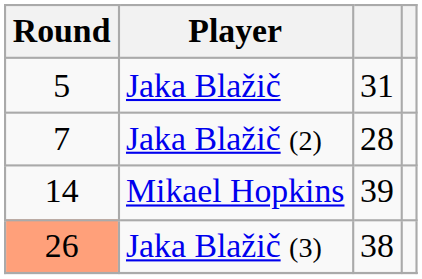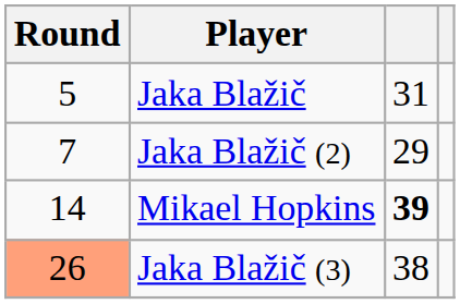 <table class="wikitable sortable" style="text-align: center;">
 <tr>
 <th align="center">Round</th>
 <th align="center">Player</th>
 <th align="center"></th>
 <th></th>
 </tr>
 <tr>
 <td>5</td>
 <td align="left"> <a href='#'>Jaka Blažič</a></td>
 <td>31</td>
 <td></td>
 </tr>
 <tr>
 <td>7</td>
 <td align="left"> <a href='#'>Jaka Blažič</a> <small>(2)</small></td>
-<td>28</td>
+<td>29</td>
 <td></td>
 </tr>
 <tr>
 <td>14</td>
 <td align="left"> <a href='#'>Mikael Hopkins</a></td>
-<td>39</td>
+<td><strong>39</strong></td>
 <td></td>
 </tr>
 <tr>
 <td style="background: lightsalmon;">26</td>
 <td align="left"> <a href='#'>Jaka Blažič</a> <small>(3)</small></td>
 <td>38</td>
 <td></td>
 </tr>
 <tr>
 </tr>
 </table>
